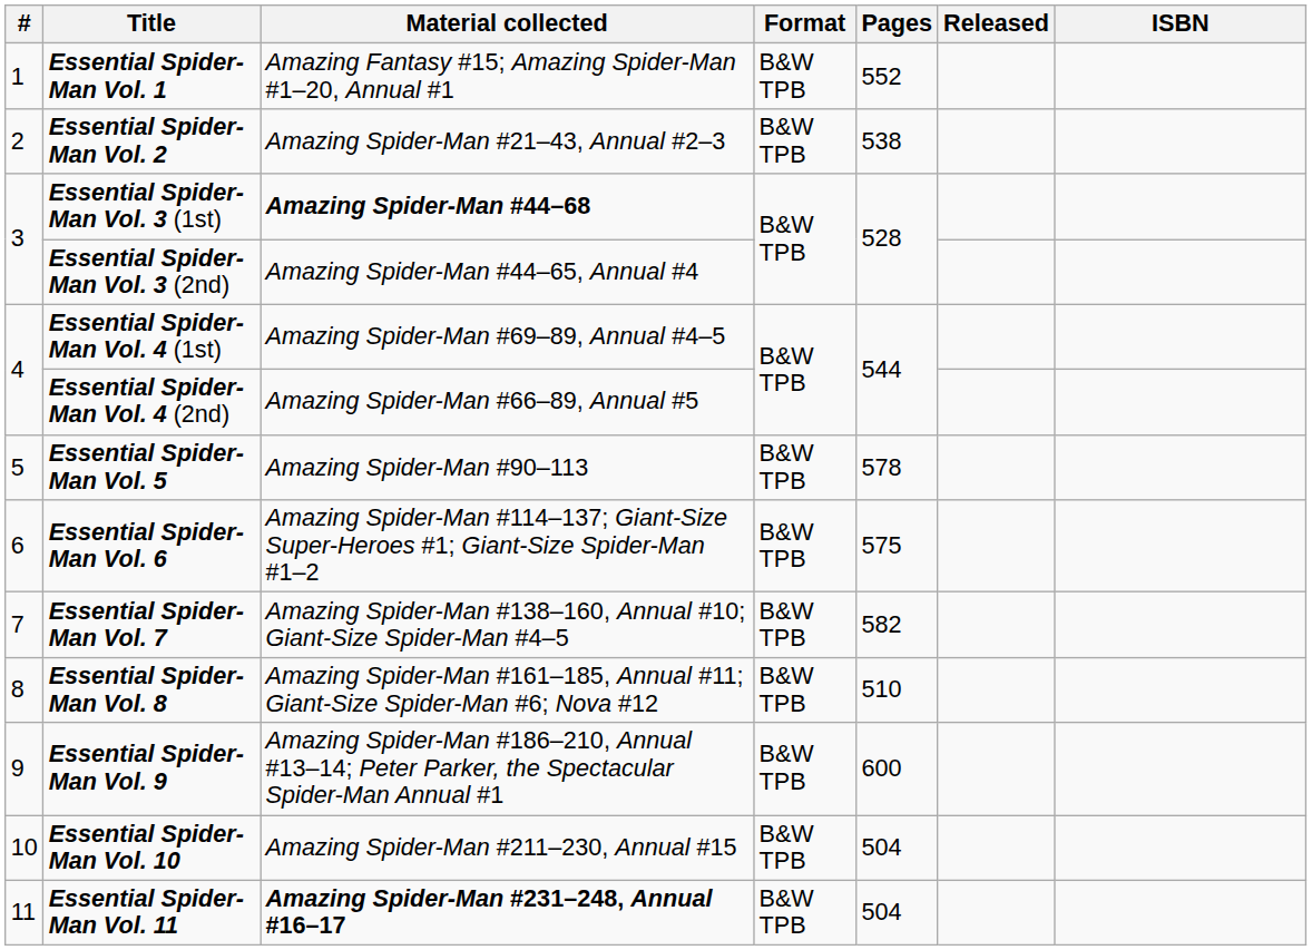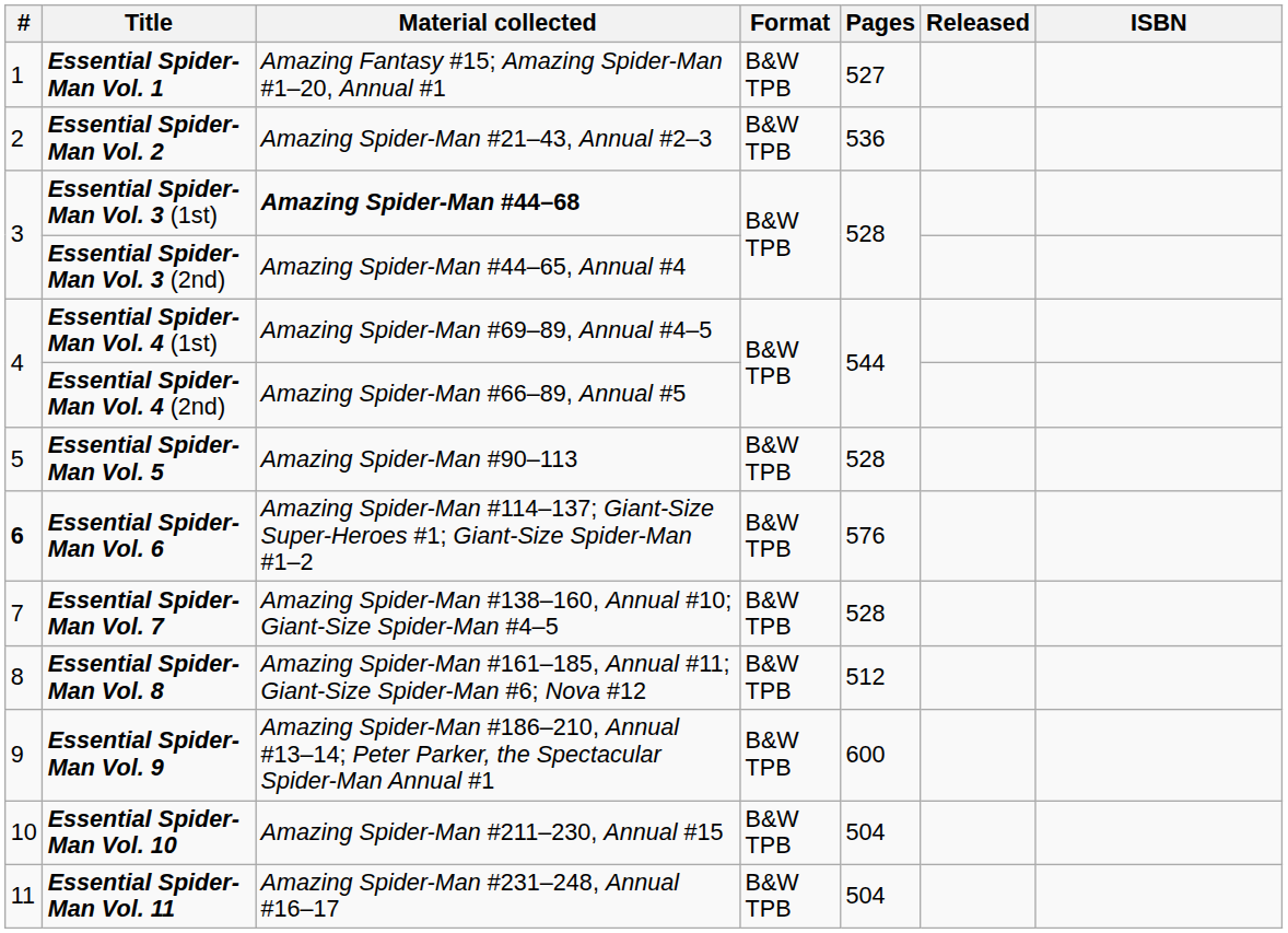 <table class="wikitable sortable" width=98%>
 <tr>
 <th>#</th>
 <th>Title</th>
 <th>Material collected</th>
 <th class="unsortable">Format</th>
 <th>Pages</th>
 <th>Released</th>
 <th class="unsortable" style="width: 10em;">ISBN</th>
 </tr>
 <tr>
 <td>1</td>
 <td><strong><em>Essential Spider-Man Vol. 1</em></strong></td>
 <td><em>Amazing Fantasy</em> #15; <em>Amazing Spider-Man</em> #1–20, <em>Annual</em> #1</td>
 <td>B&W TPB</td>
-<td>552</td>
+<td>527</td>
 <td></td>
 <td></td>
 </tr>
 <tr>
 <td>2</td>
 <td><strong><em>Essential Spider-Man Vol. 2</em></strong></td>
 <td><em>Amazing Spider-Man</em> #21–43, <em>Annual</em> #2–3</td>
 <td>B&W TPB</td>
-<td>538</td>
+<td>536</td>
 <td></td>
 <td></td>
 </tr>
 <tr>
 <td rowspan="2">3</td>
 <td><strong><em>Essential Spider-Man Vol. 3</em></strong> (1st)</td>
 <td><strong><em>Amazing Spider-Man</em> #44–68</strong></td>
 <td rowspan="2">B&W TPB</td>
 <td rowspan="2">528</td>
 <td></td>
 <td></td>
 </tr>
 <tr>
 <td><strong><em>Essential Spider-Man Vol. 3</em></strong> (2nd)</td>
 <td><em>Amazing Spider-Man</em> #44–65, <em>Annual</em> #4</td>
 <td></td>
 <td></td>
 </tr>
 <tr>
 <td rowspan="2">4</td>
 <td><strong><em>Essential Spider-Man Vol. 4</em></strong> (1st)</td>
 <td><em>Amazing Spider-Man</em> #69–89, <em>Annual</em> #4–5</td>
 <td rowspan="2">B&W TPB</td>
 <td rowspan="2">544</td>
 <td></td>
 <td></td>
 </tr>
 <tr>
 <td><strong><em>Essential Spider-Man Vol. 4</em></strong> (2nd)</td>
 <td><em>Amazing Spider-Man</em> #66–89, <em>Annual</em> #5</td>
 <td></td>
 <td></td>
 </tr>
 <tr>
 <td>5</td>
 <td><strong><em>Essential Spider-Man Vol. 5</em></strong></td>
 <td><em>Amazing Spider-Man</em> #90–113</td>
 <td>B&W TPB</td>
-<td>578</td>
+<td>528</td>
 <td></td>
 <td></td>
 </tr>
 <tr>
-<td>6</td>
+<td><strong>6</strong></td>
 <td><strong><em>Essential Spider-Man Vol. 6</em></strong></td>
 <td><em>Amazing Spider-Man</em> #114–137; <em>Giant-Size Super-Heroes</em> #1; <em>Giant-Size Spider-Man</em> #1–2</td>
 <td>B&W TPB</td>
-<td>575</td>
+<td>576</td>
 <td></td>
 <td></td>
 </tr>
 <tr>
 <td>7</td>
 <td><strong><em>Essential Spider-Man Vol. 7</em></strong></td>
 <td><em>Amazing Spider-Man</em> #138–160, <em>Annual</em> #10; <em>Giant-Size Spider-Man</em> #4–5</td>
 <td>B&W TPB</td>
-<td>582</td>
+<td>528</td>
 <td></td>
 <td></td>
 </tr>
 <tr>
 <td>8</td>
 <td><strong><em>Essential Spider-Man Vol. 8</em></strong></td>
 <td><em>Amazing Spider-Man</em> #161–185, <em>Annual</em> #11; <em>Giant-Size Spider-Man</em> #6; <em>Nova</em> #12</td>
 <td>B&W TPB</td>
-<td>510</td>
+<td>512</td>
 <td></td>
 <td></td>
 </tr>
 <tr>
 <td>9</td>
 <td><strong><em>Essential Spider-Man Vol. 9</em></strong></td>
 <td><em>Amazing Spider-Man</em> #186–210, <em>Annual</em> #13–14; <em>Peter Parker, the Spectacular Spider-Man Annual</em> #1</td>
 <td>B&W TPB</td>
 <td>600</td>
 <td></td>
 <td></td>
 </tr>
 <tr>
 <td>10</td>
 <td><strong><em>Essential Spider-Man Vol. 10</em></strong></td>
 <td><em>Amazing Spider-Man</em> #211–230, <em>Annual</em> #15</td>
 <td>B&W TPB</td>
 <td>504</td>
 <td></td>
 <td></td>
 </tr>
 <tr>
 <td>11</td>
 <td><strong><em>Essential Spider-Man Vol. 11</em></strong></td>
-<td><strong><em>Amazing Spider-Man</em> #231–248, <em>Annual</em> #16–17</strong></td>
+<td><em>Amazing Spider-Man</em> #231–248, <em>Annual</em> #16–17</td>
 <td>B&W TPB</td>
 <td>504</td>
 <td></td>
 <td></td>
 </tr>
 </table>
